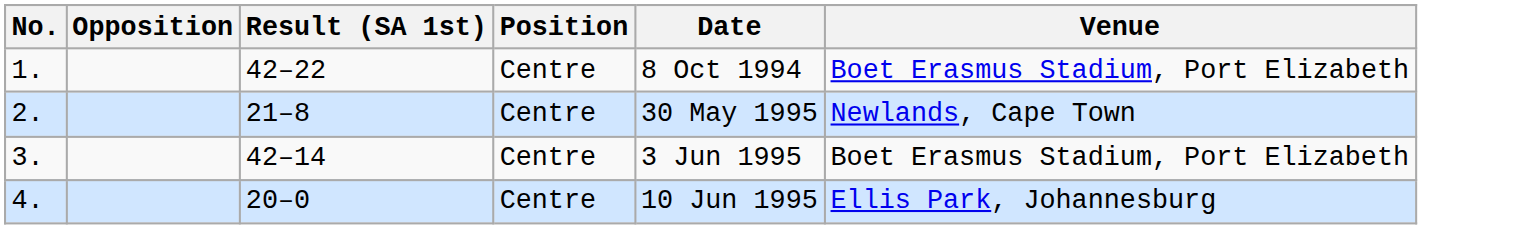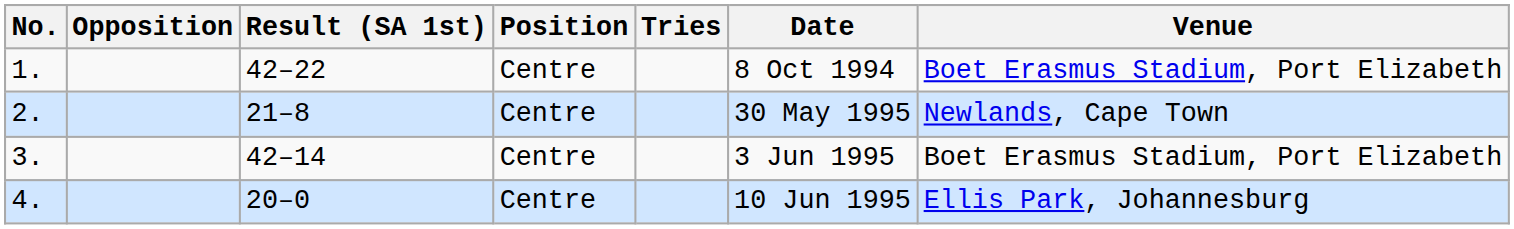 <table class="wikitable sortable">
 <tr>
 <th>No.</th>
 <th>Opposition</th>
 <th>Result (SA 1st)</th>
 <th>Position</th>
+<th>Tries</th>
 <th>Date</th>
 <th>Venue</th>
 </tr>
 <tr>
 <td>1.</td>
 <td></td>
 <td>42–22</td>
 <td>Centre</td>
+<td></td>
 <td>8 Oct 1994</td>
 <td><a href='#'>Boet Erasmus Stadium</a>, Port Elizabeth</td>
 </tr>
 <tr style="background: #D0E6FF;">
 <td>2.</td>
 <td></td>
 <td>21–8</td>
 <td>Centre</td>
+<td></td>
 <td>30 May 1995</td>
 <td><a href='#'>Newlands</a>, Cape Town</td>
 </tr>
 <tr>
 <td>3.</td>
 <td></td>
 <td>42–14</td>
 <td>Centre</td>
+<td></td>
 <td>3 Jun 1995</td>
 <td>Boet Erasmus Stadium, Port Elizabeth</td>
 </tr>
 <tr style="background: #D0E6FF;">
 <td>4.</td>
 <td></td>
 <td>20–0</td>
 <td>Centre</td>
+<td></td>
 <td>10 Jun 1995</td>
 <td><a href='#'>Ellis Park</a>, Johannesburg</td>
 </tr>
 </table>
